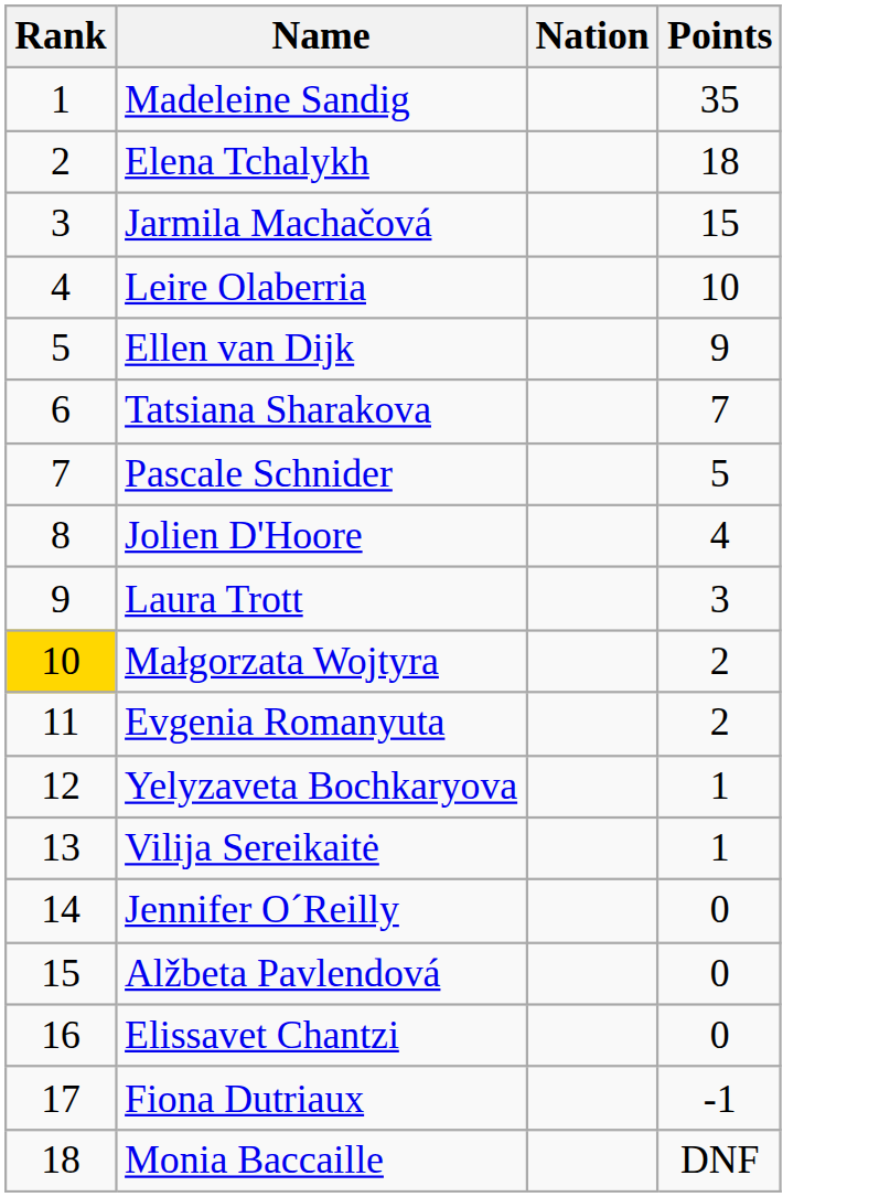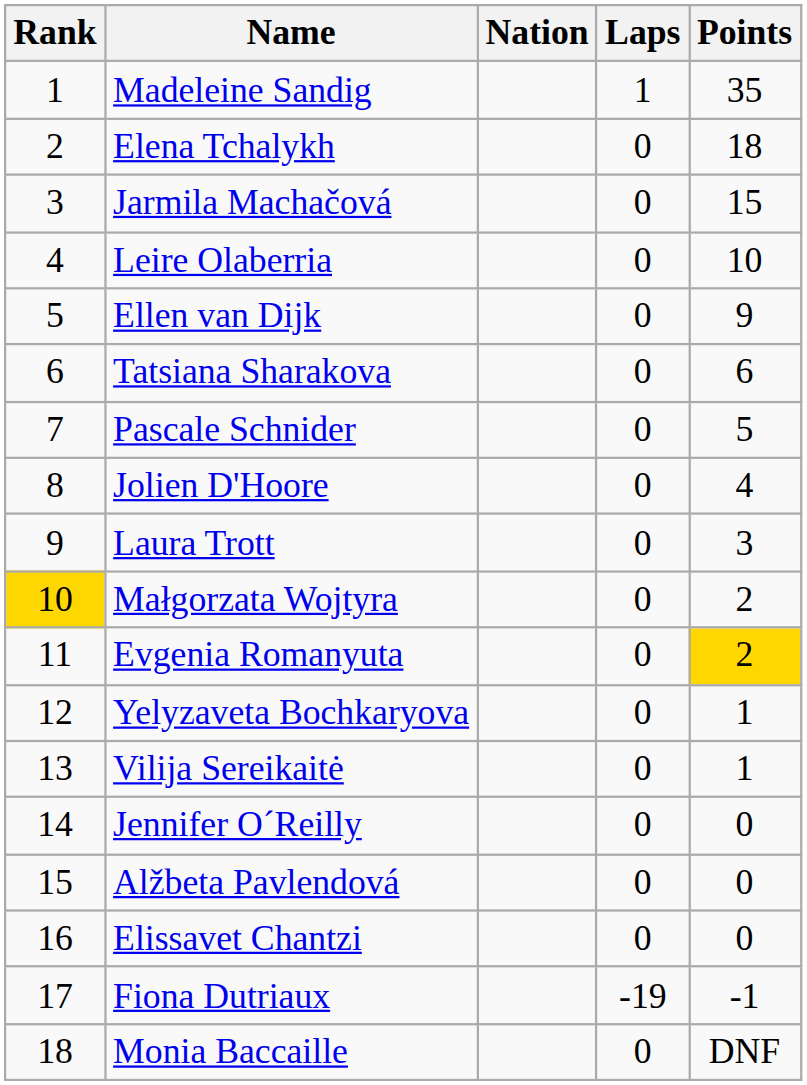 <table class="wikitable sortable" style="text-align:center">
 <tr>
 <th>Rank</th>
 <th>Name</th>
 <th>Nation</th>
+<th>Laps</th>
 <th>Points</th>
 </tr>
 <tr>
 <td>1</td>
 <td align=left><a href='#'>Madeleine Sandig</a></td>
 <td align=left></td>
+<td>1</td>
 <td>35</td>
 </tr>
 <tr>
 <td>2</td>
 <td align=left><a href='#'>Elena Tchalykh</a></td>
 <td align=left></td>
+<td>0</td>
 <td>18</td>
 </tr>
 <tr>
 <td>3</td>
 <td align=left><a href='#'>Jarmila Machačová</a></td>
 <td align=left></td>
+<td>0</td>
 <td>15</td>
 </tr>
 <tr>
 <td>4</td>
 <td align=left><a href='#'>Leire Olaberria</a></td>
 <td align=left></td>
+<td>0</td>
 <td>10</td>
 </tr>
 <tr>
 <td>5</td>
 <td align=left><a href='#'>Ellen van Dijk</a></td>
 <td align=left></td>
+<td>0</td>
 <td>9</td>
 </tr>
 <tr>
 <td>6</td>
 <td align=left><a href='#'>Tatsiana Sharakova</a></td>
 <td align=left></td>
-<td>7</td>
+<td>0</td>
+<td>6</td>
 </tr>
 <tr>
 <td>7</td>
 <td align=left><a href='#'>Pascale Schnider</a></td>
 <td align=left></td>
+<td>0</td>
 <td>5</td>
 </tr>
 <tr>
 <td>8</td>
 <td align=left><a href='#'>Jolien D'Hoore</a></td>
 <td align=left></td>
+<td>0</td>
 <td>4</td>
 </tr>
 <tr>
 <td>9</td>
 <td align=left><a href='#'>Laura Trott</a></td>
 <td align=left></td>
+<td>0</td>
 <td>3</td>
 </tr>
 <tr>
 <td style="background: gold;">10</td>
 <td align=left><a href='#'>Małgorzata Wojtyra</a></td>
 <td align=left></td>
+<td>0</td>
 <td>2</td>
 </tr>
 <tr>
 <td>11</td>
 <td align=left><a href='#'>Evgenia Romanyuta</a></td>
 <td align=left></td>
-<td>2</td>
+<td>0</td>
+<td style="background: gold;">2</td>
 </tr>
 <tr>
 <td>12</td>
 <td align=left><a href='#'>Yelyzaveta Bochkaryova</a></td>
 <td align=left></td>
+<td>0</td>
 <td>1</td>
 </tr>
 <tr>
 <td>13</td>
 <td align=left><a href='#'>Vilija Sereikaitė</a></td>
 <td align=left></td>
+<td>0</td>
 <td>1</td>
 </tr>
 <tr>
 <td>14</td>
 <td align=left><a href='#'>Jennifer O´Reilly</a></td>
 <td align=left></td>
 <td>0</td>
+<td>0</td>
 </tr>
 <tr>
 <td>15</td>
 <td align=left><a href='#'>Alžbeta Pavlendová</a></td>
 <td align=left></td>
+<td>0</td>
 <td>0</td>
 </tr>
 <tr>
 <td>16</td>
 <td align=left><a href='#'>Elissavet Chantzi</a></td>
 <td align=left></td>
 <td>0</td>
+<td>0</td>
 </tr>
 <tr>
 <td>17</td>
 <td align=left><a href='#'>Fiona Dutriaux</a></td>
 <td align=left></td>
+<td>-19</td>
 <td>-1</td>
 </tr>
 <tr>
 <td>18</td>
 <td align=left><a href='#'>Monia Baccaille</a></td>
 <td align=left></td>
+<td>0</td>
 <td>DNF</td>
 </tr>
 </table>
